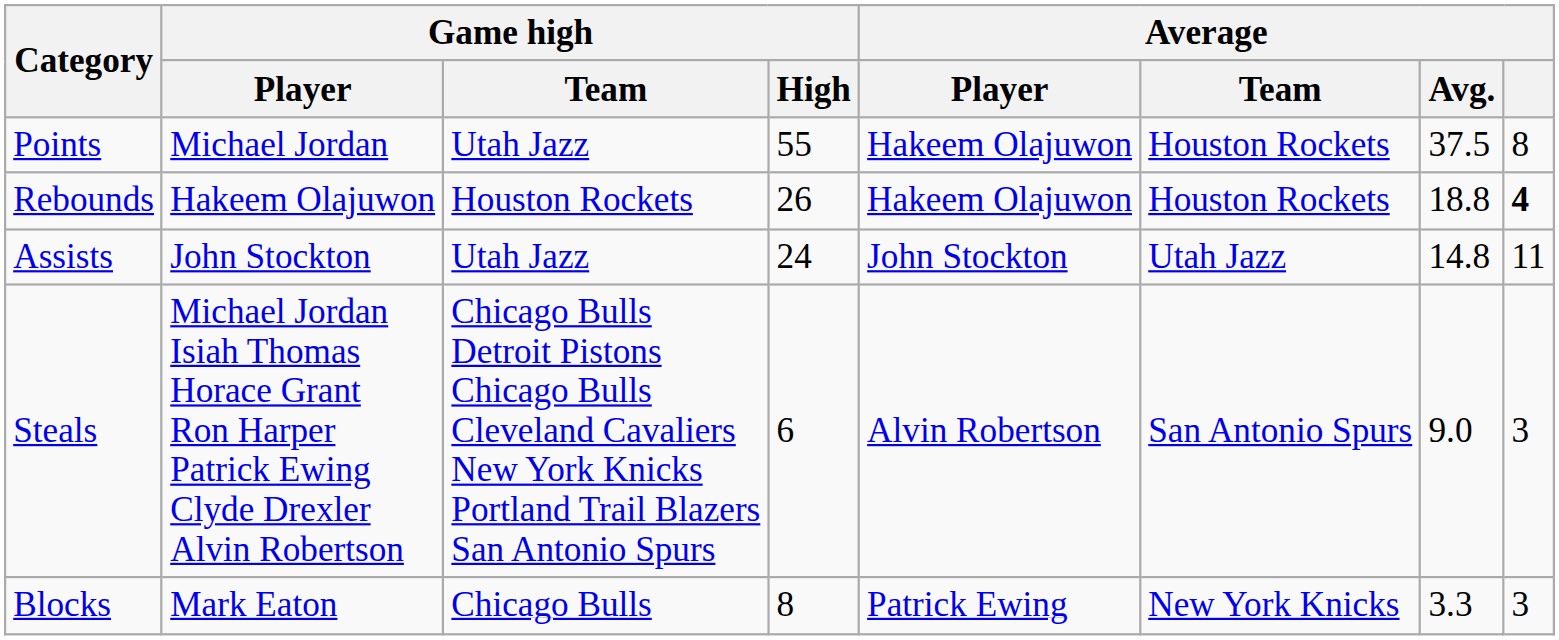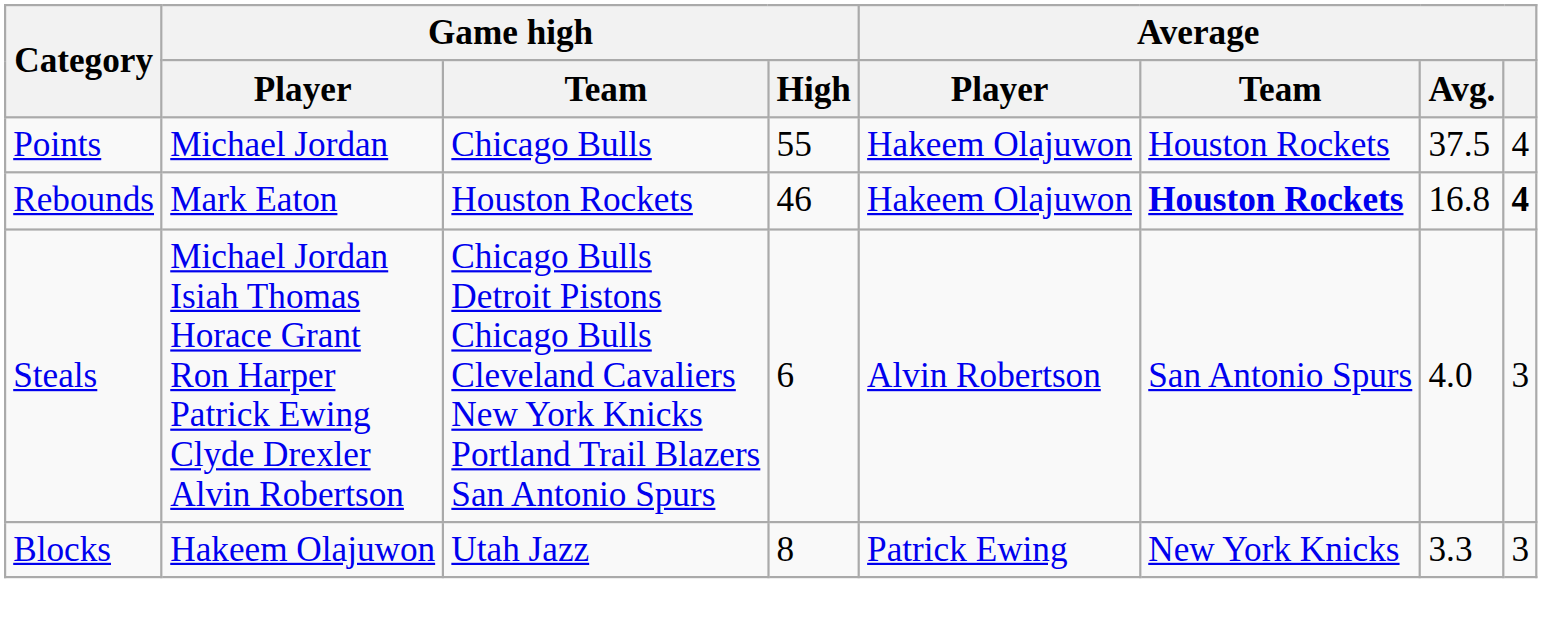 <table class=wikitable style="text-align:left;">
 <tr>
 <th rowspan=2>Category</th>
 <th colspan=3>Game high</th>
 <th colspan=4>Average</th>
 </tr>
 <tr>
 <th>Player</th>
 <th>Team</th>
 <th>High</th>
 <th>Player</th>
 <th>Team</th>
 <th>Avg.</th>
 <th></th>
 </tr>
 <tr>
 <td><a href='#'>Points</a></td>
 <td><a href='#'>Michael Jordan</a></td>
-<td><a href='#'>Utah Jazz</a></td>
+<td><a href='#'>Chicago Bulls</a></td>
 <td>55</td>
 <td><a href='#'>Hakeem Olajuwon</a></td>
 <td><a href='#'>Houston Rockets</a></td>
 <td>37.5</td>
-<td>8</td>
+<td>4</td>
 </tr>
 <tr>
 <td><a href='#'>Rebounds</a></td>
+<td><a href='#'>Mark Eaton</a></td>
+<td><a href='#'>Houston Rockets</a></td>
+<td>46</td>
 <td><a href='#'>Hakeem Olajuwon</a></td>
-<td><a href='#'>Houston Rockets</a></td>
-<td>26</td>
-<td><a href='#'>Hakeem Olajuwon</a></td>
-<td><a href='#'>Houston Rockets</a></td>
-<td>18.8</td>
+<td><strong><a href='#'>Houston Rockets</a></strong></td>
+<td>16.8</td>
 <td><strong>4</strong></td>
-</tr>
-<tr>
-<td><a href='#'>Assists</a></td>
-<td><a href='#'>John Stockton</a></td>
-<td><a href='#'>Utah Jazz</a></td>
-<td>24</td>
-<td><a href='#'>John Stockton</a></td>
-<td><a href='#'>Utah Jazz</a></td>
-<td>14.8</td>
-<td>11</td>
 </tr>
 <tr>
 <td><a href='#'>Steals</a></td>
 <td><a href='#'>Michael Jordan</a><br><a href='#'>Isiah Thomas</a><br><a href='#'>Horace Grant</a><br><a href='#'>Ron Harper</a><br><a href='#'>Patrick Ewing</a><br><a href='#'>Clyde Drexler</a><br><a href='#'>Alvin Robertson</a></td>
 <td><a href='#'>Chicago Bulls</a><br><a href='#'>Detroit Pistons</a><br><a href='#'>Chicago Bulls</a><br><a href='#'>Cleveland Cavaliers</a><br><a href='#'>New York Knicks</a><br><a href='#'>Portland Trail Blazers</a><br><a href='#'>San Antonio Spurs</a></td>
 <td>6</td>
 <td><a href='#'>Alvin Robertson</a></td>
 <td><a href='#'>San Antonio Spurs</a></td>
-<td>9.0</td>
+<td>4.0</td>
 <td>3</td>
 </tr>
 <tr>
 <td><a href='#'>Blocks</a></td>
-<td><a href='#'>Mark Eaton</a></td>
-<td><a href='#'>Chicago Bulls</a></td>
+<td><a href='#'>Hakeem Olajuwon</a></td>
+<td><a href='#'>Utah Jazz</a></td>
 <td>8</td>
 <td><a href='#'>Patrick Ewing</a></td>
 <td><a href='#'>New York Knicks</a></td>
 <td>3.3</td>
 <td>3</td>
 </tr>
 </table>
